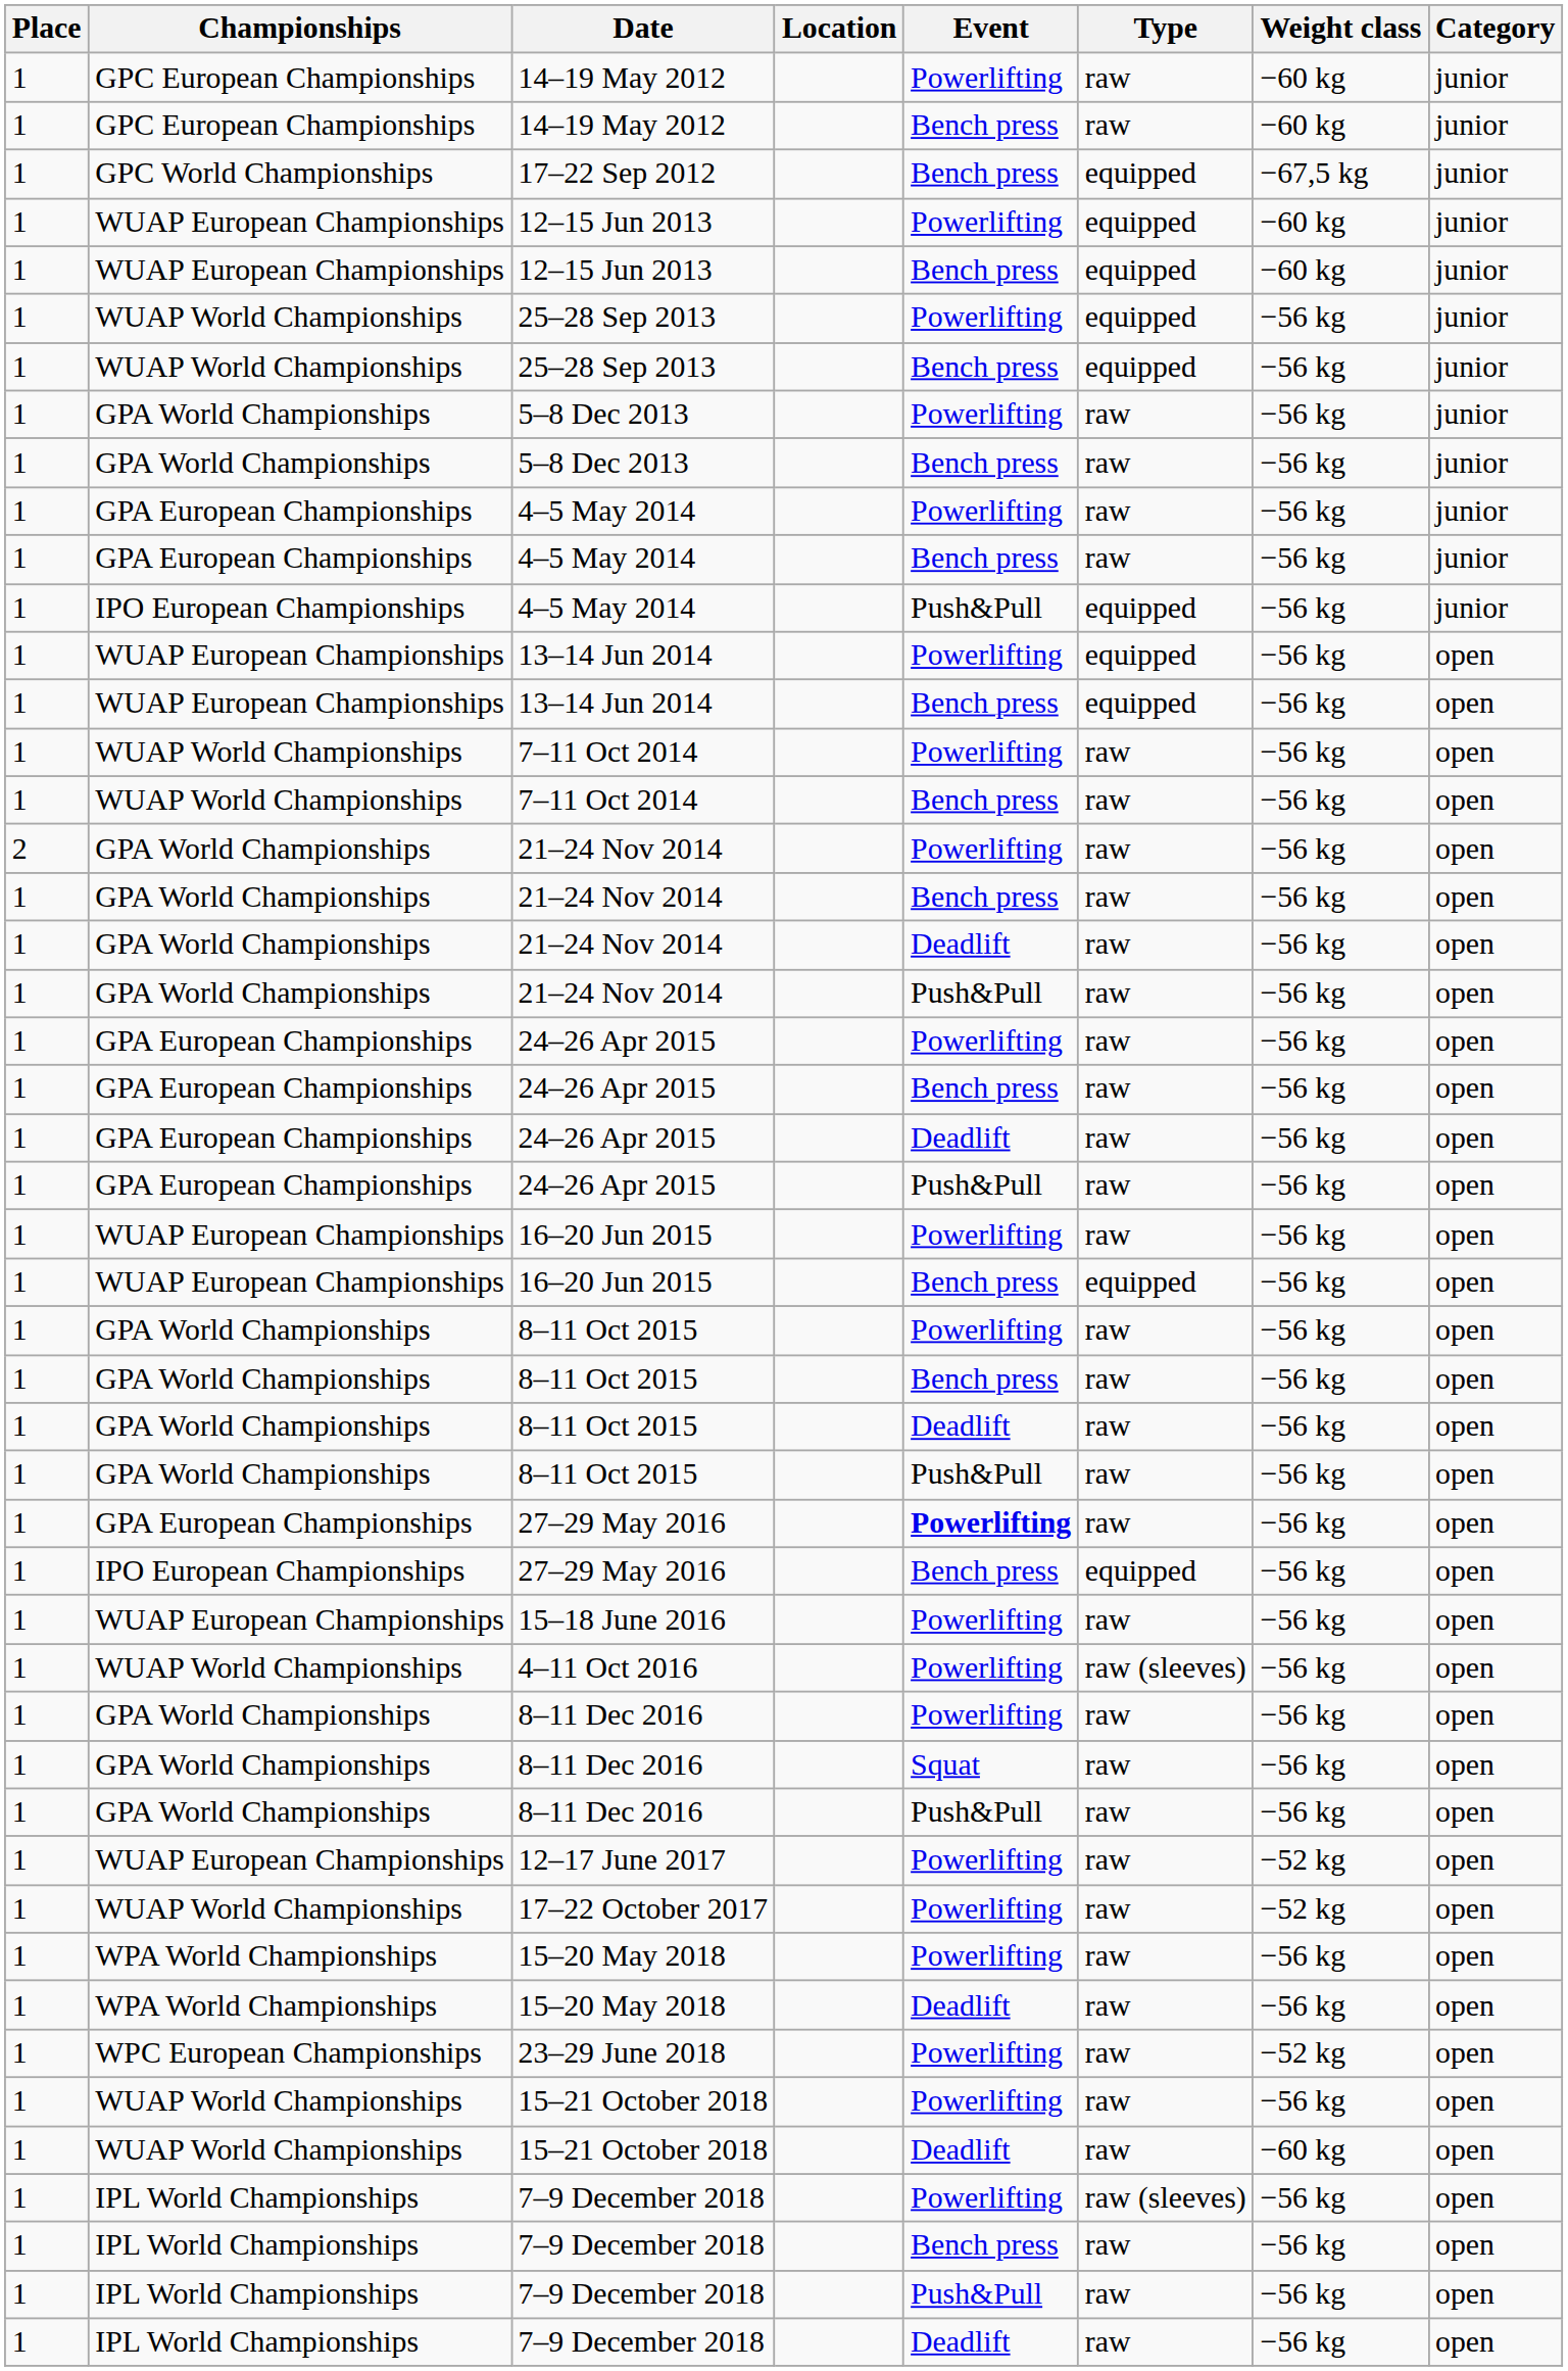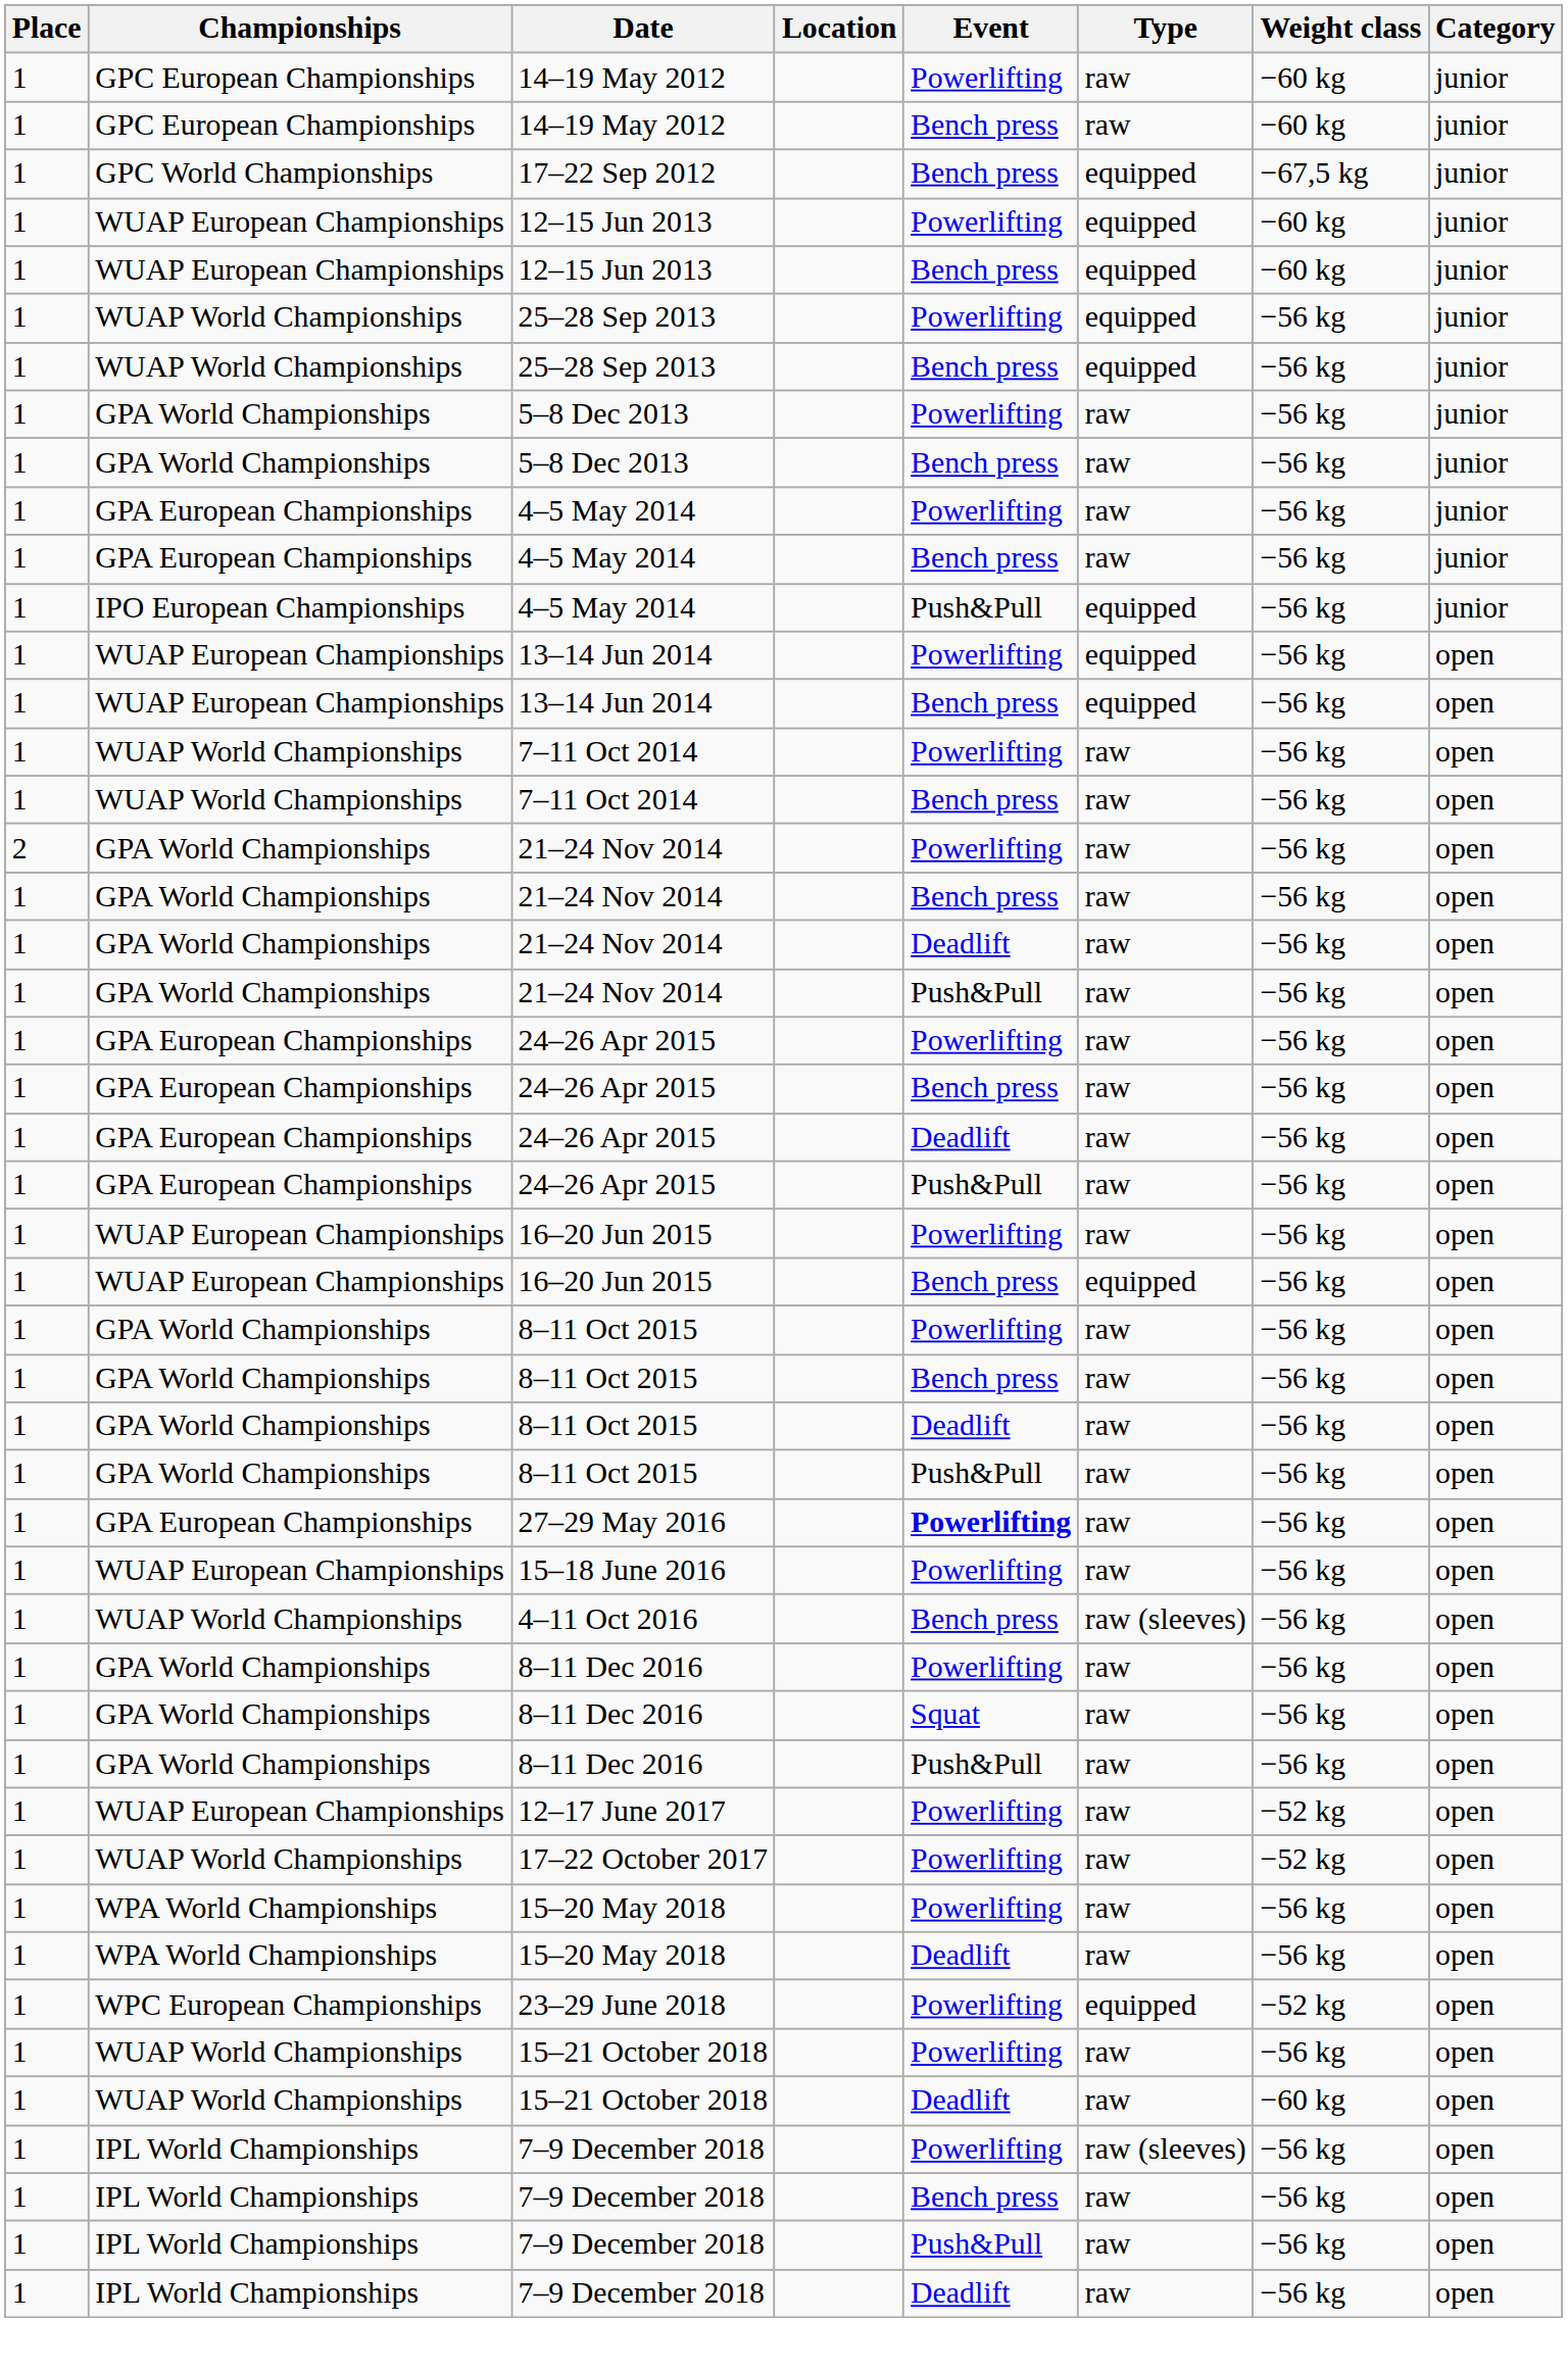 <table class="wikitable">
 <tr>
 <th>Place</th>
 <th>Championships</th>
 <th>Date</th>
 <th>Location</th>
 <th>Event</th>
 <th>Type</th>
 <th>Weight class</th>
 <th>Category</th>
 </tr>
 <tr>
 <td>1</td>
 <td>GPC European Championships</td>
 <td>14–19 May 2012</td>
 <td> </td>
 <td><a href='#'>Powerlifting</a></td>
 <td>raw</td>
 <td>−60 kg</td>
 <td>junior</td>
 </tr>
 <tr>
 <td>1</td>
 <td>GPC European Championships</td>
 <td>14–19 May 2012</td>
 <td> </td>
 <td><a href='#'>Bench press</a></td>
 <td>raw</td>
 <td>−60 kg</td>
 <td>junior</td>
 </tr>
 <tr>
 <td>1</td>
 <td>GPC World Championships</td>
 <td>17–22 Sep 2012</td>
 <td> </td>
 <td><a href='#'>Bench press</a></td>
 <td>equipped</td>
 <td>−67,5 kg</td>
 <td>junior</td>
 </tr>
 <tr>
 <td>1</td>
 <td>WUAP European Championships</td>
 <td>12–15 Jun 2013</td>
 <td> </td>
 <td><a href='#'>Powerlifting</a></td>
 <td>equipped</td>
 <td>−60 kg</td>
 <td>junior</td>
 </tr>
 <tr>
 <td>1</td>
 <td>WUAP European Championships</td>
 <td>12–15 Jun 2013</td>
 <td> </td>
 <td><a href='#'>Bench press</a></td>
 <td>equipped</td>
 <td>−60 kg</td>
 <td>junior</td>
 </tr>
 <tr>
 <td>1</td>
 <td>WUAP World Championships</td>
 <td>25–28 Sep 2013</td>
 <td> </td>
 <td><a href='#'>Powerlifting</a></td>
 <td>equipped</td>
 <td>−56 kg</td>
 <td>junior</td>
 </tr>
 <tr>
 <td>1</td>
 <td>WUAP World Championships</td>
 <td>25–28 Sep 2013</td>
 <td> </td>
 <td><a href='#'>Bench press</a></td>
 <td>equipped</td>
 <td>−56 kg</td>
 <td>junior</td>
 </tr>
 <tr>
 <td>1</td>
 <td>GPA World Championships</td>
 <td>5–8 Dec 2013</td>
 <td> </td>
 <td><a href='#'>Powerlifting</a></td>
 <td>raw</td>
 <td>−56 kg</td>
 <td>junior</td>
 </tr>
 <tr>
 <td>1</td>
 <td>GPA World Championships</td>
 <td>5–8 Dec 2013</td>
 <td> </td>
 <td><a href='#'>Bench press</a></td>
 <td>raw</td>
 <td>−56 kg</td>
 <td>junior</td>
 </tr>
 <tr>
 <td>1</td>
 <td>GPA European Championships</td>
 <td>4–5 May 2014</td>
 <td> </td>
 <td><a href='#'>Powerlifting</a></td>
 <td>raw</td>
 <td>−56 kg</td>
 <td>junior</td>
 </tr>
 <tr>
 <td>1</td>
 <td>GPA European Championships</td>
 <td>4–5 May 2014</td>
 <td> </td>
 <td><a href='#'>Bench press</a></td>
 <td>raw</td>
 <td>−56 kg</td>
 <td>junior</td>
 </tr>
 <tr>
 <td>1</td>
 <td>IPO European Championships</td>
 <td>4–5 May 2014</td>
 <td> </td>
 <td>Push&Pull</td>
 <td>equipped</td>
 <td>−56 kg</td>
 <td>junior</td>
 </tr>
 <tr>
 <td>1</td>
 <td>WUAP European Championships</td>
 <td>13–14 Jun 2014</td>
 <td> </td>
 <td><a href='#'>Powerlifting</a></td>
 <td>equipped</td>
 <td>−56 kg</td>
 <td>open</td>
 </tr>
 <tr>
 <td>1</td>
 <td>WUAP European Championships</td>
 <td>13–14 Jun 2014</td>
 <td> </td>
 <td><a href='#'>Bench press</a></td>
 <td>equipped</td>
 <td>−56 kg</td>
 <td>open</td>
 </tr>
 <tr>
 <td>1</td>
 <td>WUAP World Championships</td>
 <td>7–11 Oct 2014</td>
 <td> </td>
 <td><a href='#'>Powerlifting</a></td>
 <td>raw</td>
 <td>−56 kg</td>
 <td>open</td>
 </tr>
 <tr>
 <td>1</td>
 <td>WUAP World Championships</td>
 <td>7–11 Oct 2014</td>
 <td> </td>
 <td><a href='#'>Bench press</a></td>
 <td>raw</td>
 <td>−56 kg</td>
 <td>open</td>
 </tr>
 <tr>
 <td>2</td>
 <td>GPA World Championships</td>
 <td>21–24 Nov 2014</td>
 <td> </td>
 <td><a href='#'>Powerlifting</a></td>
 <td>raw</td>
 <td>−56 kg</td>
 <td>open</td>
 </tr>
 <tr>
 <td>1</td>
 <td>GPA World Championships</td>
 <td>21–24 Nov 2014</td>
 <td> </td>
 <td><a href='#'>Bench press</a></td>
 <td>raw</td>
 <td>−56 kg</td>
 <td>open</td>
 </tr>
 <tr>
 <td>1</td>
 <td>GPA World Championships</td>
 <td>21–24 Nov 2014</td>
 <td> </td>
 <td><a href='#'>Deadlift</a></td>
 <td>raw</td>
 <td>−56 kg</td>
 <td>open</td>
 </tr>
 <tr>
 <td>1</td>
 <td>GPA World Championships</td>
 <td>21–24 Nov 2014</td>
 <td> </td>
 <td>Push&Pull</td>
 <td>raw</td>
 <td>−56 kg</td>
 <td>open</td>
 </tr>
 <tr>
 <td>1</td>
 <td>GPA European Championships</td>
 <td>24–26 Apr 2015</td>
 <td> </td>
 <td><a href='#'>Powerlifting</a></td>
 <td>raw</td>
 <td>−56 kg</td>
 <td>open</td>
 </tr>
 <tr>
 <td>1</td>
 <td>GPA European Championships</td>
 <td>24–26 Apr 2015</td>
 <td> </td>
 <td><a href='#'>Bench press</a></td>
 <td>raw</td>
 <td>−56 kg</td>
 <td>open</td>
 </tr>
 <tr>
 <td>1</td>
 <td>GPA European Championships</td>
 <td>24–26 Apr 2015</td>
 <td> </td>
 <td><a href='#'>Deadlift</a></td>
 <td>raw</td>
 <td>−56 kg</td>
 <td>open</td>
 </tr>
 <tr>
 <td>1</td>
 <td>GPA European Championships</td>
 <td>24–26 Apr 2015</td>
 <td> </td>
 <td>Push&Pull</td>
 <td>raw</td>
 <td>−56 kg</td>
 <td>open</td>
 </tr>
 <tr>
 <td>1</td>
 <td>WUAP European Championships</td>
 <td>16–20 Jun 2015</td>
 <td> </td>
 <td><a href='#'>Powerlifting</a></td>
 <td>raw</td>
 <td>−56 kg</td>
 <td>open</td>
 </tr>
 <tr>
 <td>1</td>
 <td>WUAP European Championships</td>
 <td>16–20 Jun 2015</td>
 <td> </td>
 <td><a href='#'>Bench press</a></td>
 <td>equipped</td>
 <td>−56 kg</td>
 <td>open</td>
 </tr>
 <tr>
 <td>1</td>
 <td>GPA World Championships</td>
 <td>8–11 Oct 2015</td>
 <td> </td>
 <td><a href='#'>Powerlifting</a></td>
 <td>raw</td>
 <td>−56 kg</td>
 <td>open</td>
 </tr>
 <tr>
 <td>1</td>
 <td>GPA World Championships</td>
 <td>8–11 Oct 2015</td>
 <td> </td>
 <td><a href='#'>Bench press</a></td>
 <td>raw</td>
 <td>−56 kg</td>
 <td>open</td>
 </tr>
 <tr>
 <td>1</td>
 <td>GPA World Championships</td>
 <td>8–11 Oct 2015</td>
 <td> </td>
 <td><a href='#'>Deadlift</a></td>
 <td>raw</td>
 <td>−56 kg</td>
 <td>open</td>
 </tr>
 <tr>
 <td>1</td>
 <td>GPA World Championships</td>
 <td>8–11 Oct 2015</td>
 <td> </td>
 <td>Push&Pull</td>
 <td>raw</td>
 <td>−56 kg</td>
 <td>open</td>
 </tr>
 <tr>
 <td>1</td>
 <td>GPA European Championships</td>
 <td>27–29 May 2016</td>
 <td> </td>
 <td><strong><a href='#'>Powerlifting</a></strong></td>
 <td>raw</td>
 <td>−56 kg</td>
 <td>open</td>
 </tr>
 <tr>
 <td>1</td>
-<td>IPO European Championships</td>
-<td>27–29 May 2016</td>
-<td> </td>
-<td><a href='#'>Bench press</a></td>
-<td>equipped</td>
-<td>−56 kg</td>
-<td>open</td>
-</tr>
-<tr>
-<td>1</td>
 <td>WUAP European Championships</td>
 <td>15–18 June 2016</td>
 <td> </td>
 <td><a href='#'>Powerlifting</a></td>
 <td>raw</td>
 <td>−56 kg</td>
 <td>open</td>
 </tr>
 <tr>
 <td>1</td>
 <td>WUAP World Championships</td>
 <td>4–11 Oct 2016</td>
 <td> </td>
-<td><a href='#'>Powerlifting</a></td>
+<td><a href='#'>Bench press</a></td>
 <td>raw (sleeves)</td>
 <td>−56 kg</td>
 <td>open</td>
 </tr>
 <tr>
 <td>1</td>
 <td>GPA World Championships</td>
 <td>8–11 Dec 2016</td>
 <td> </td>
 <td><a href='#'>Powerlifting</a></td>
 <td>raw</td>
 <td>−56 kg</td>
 <td>open</td>
 </tr>
 <tr>
 <td>1</td>
 <td>GPA World Championships</td>
 <td>8–11 Dec 2016</td>
 <td> </td>
 <td><a href='#'>Squat</a></td>
 <td>raw</td>
 <td>−56 kg</td>
 <td>open</td>
 </tr>
 <tr>
 <td>1</td>
 <td>GPA World Championships</td>
 <td>8–11 Dec 2016</td>
 <td> </td>
 <td>Push&Pull</td>
 <td>raw</td>
 <td>−56 kg</td>
 <td>open</td>
 </tr>
 <tr>
 <td>1</td>
 <td>WUAP European Championships</td>
 <td>12–17 June 2017</td>
 <td> </td>
 <td><a href='#'>Powerlifting</a></td>
 <td>raw</td>
 <td>−52 kg</td>
 <td>open</td>
 </tr>
 <tr>
 <td>1</td>
 <td>WUAP World Championships</td>
 <td>17–22 October 2017</td>
 <td> </td>
 <td><a href='#'>Powerlifting</a></td>
 <td>raw</td>
 <td>−52 kg</td>
 <td>open</td>
 </tr>
 <tr>
 <td>1</td>
 <td>WPA World Championships</td>
 <td>15–20 May 2018</td>
 <td> </td>
 <td><a href='#'>Powerlifting</a></td>
 <td>raw</td>
 <td>−56 kg</td>
 <td>open</td>
 </tr>
 <tr>
 <td>1</td>
 <td>WPA World Championships</td>
 <td>15–20 May 2018</td>
 <td> </td>
 <td><a href='#'>Deadlift</a></td>
 <td>raw</td>
 <td>−56 kg</td>
 <td>open</td>
 </tr>
 <tr>
 <td>1</td>
 <td>WPC European Championships</td>
 <td>23–29 June 2018</td>
 <td> </td>
 <td><a href='#'>Powerlifting</a></td>
-<td>raw</td>
+<td>equipped</td>
 <td>−52 kg</td>
 <td>open</td>
 </tr>
 <tr>
 <td>1</td>
 <td>WUAP World Championships</td>
 <td>15–21 October 2018</td>
 <td> </td>
 <td><a href='#'>Powerlifting</a></td>
 <td>raw</td>
 <td>−56 kg</td>
 <td>open</td>
 </tr>
 <tr>
 <td>1</td>
 <td>WUAP World Championships</td>
 <td>15–21 October 2018</td>
 <td> </td>
 <td><a href='#'>Deadlift</a></td>
 <td>raw</td>
 <td>−60 kg</td>
 <td>open</td>
 </tr>
 <tr>
 <td>1</td>
 <td>IPL World Championships</td>
 <td>7–9 December 2018</td>
 <td> </td>
 <td><a href='#'>Powerlifting</a></td>
 <td>raw (sleeves)</td>
 <td>−56 kg</td>
 <td>open</td>
 </tr>
 <tr>
 <td>1</td>
 <td>IPL World Championships</td>
 <td>7–9 December 2018</td>
 <td> </td>
 <td><a href='#'>Bench press</a></td>
 <td>raw</td>
 <td>−56 kg</td>
 <td>open</td>
 </tr>
 <tr>
 <td>1</td>
 <td>IPL World Championships</td>
 <td>7–9 December 2018</td>
 <td> </td>
 <td><a href='#'>Push&Pull</a></td>
 <td>raw</td>
 <td>−56 kg</td>
 <td>open</td>
 </tr>
 <tr>
 <td>1</td>
 <td>IPL World Championships</td>
 <td>7–9 December 2018</td>
 <td> </td>
 <td><a href='#'>Deadlift</a></td>
 <td>raw</td>
 <td>−56 kg</td>
 <td>open</td>
 </tr>
 </table>
